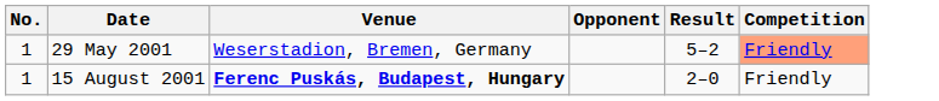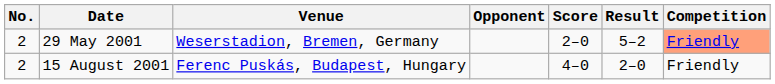 <table class="wikitable sortable">
 <tr>
 <th scope="col">No.</th>
 <th scope="col">Date</th>
 <th scope="col">Venue</th>
 <th scope="col">Opponent</th>
+<th scope="col">Score</th>
 <th scope="col">Result</th>
 <th scope="col">Competition</th>
 </tr>
 <tr>
-<td align="center">1</td>
+<td align="center">2</td>
 <td>29 May 2001</td>
 <td><a href='#'>Weserstadion</a>, <a href='#'>Bremen</a>, Germany</td>
 <td></td>
+<td align="center">2–0</td>
 <td align="center">5–2</td>
 <td style="background: lightsalmon;"><a href='#'>Friendly</a></td>
 </tr>
 <tr>
-<td align="center">1</td>
+<td align="center">2</td>
 <td>15 August 2001</td>
-<td><strong><a href='#'>Ferenc Puskás</a>, <a href='#'>Budapest</a>, Hungary</strong></td>
+<td><a href='#'>Ferenc Puskás</a>, <a href='#'>Budapest</a>, Hungary</td>
 <td></td>
+<td align="center">4–0</td>
 <td align="center">2–0</td>
 <td>Friendly</td>
 </tr>
 </table>
